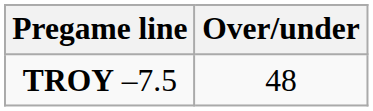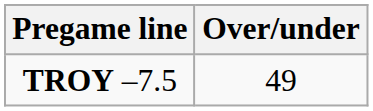 <table class="wikitable">
 <tr align="center">
 <th style=>Pregame line</th>
 <th style=>Over/under</th>
 </tr>
 <tr align="center">
 <td><strong>TROY</strong> –7.5</td>
-<td>48</td>
+<td>49</td>
 </tr>
 </table>
